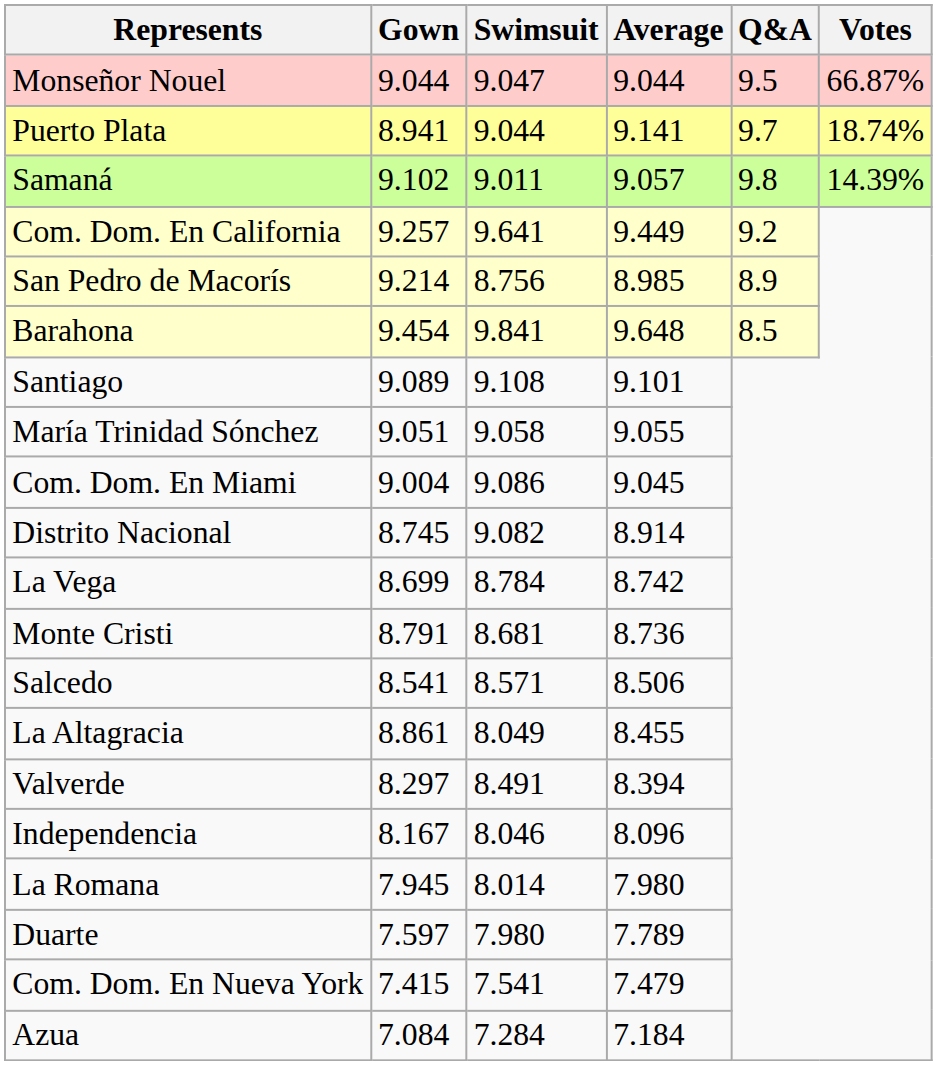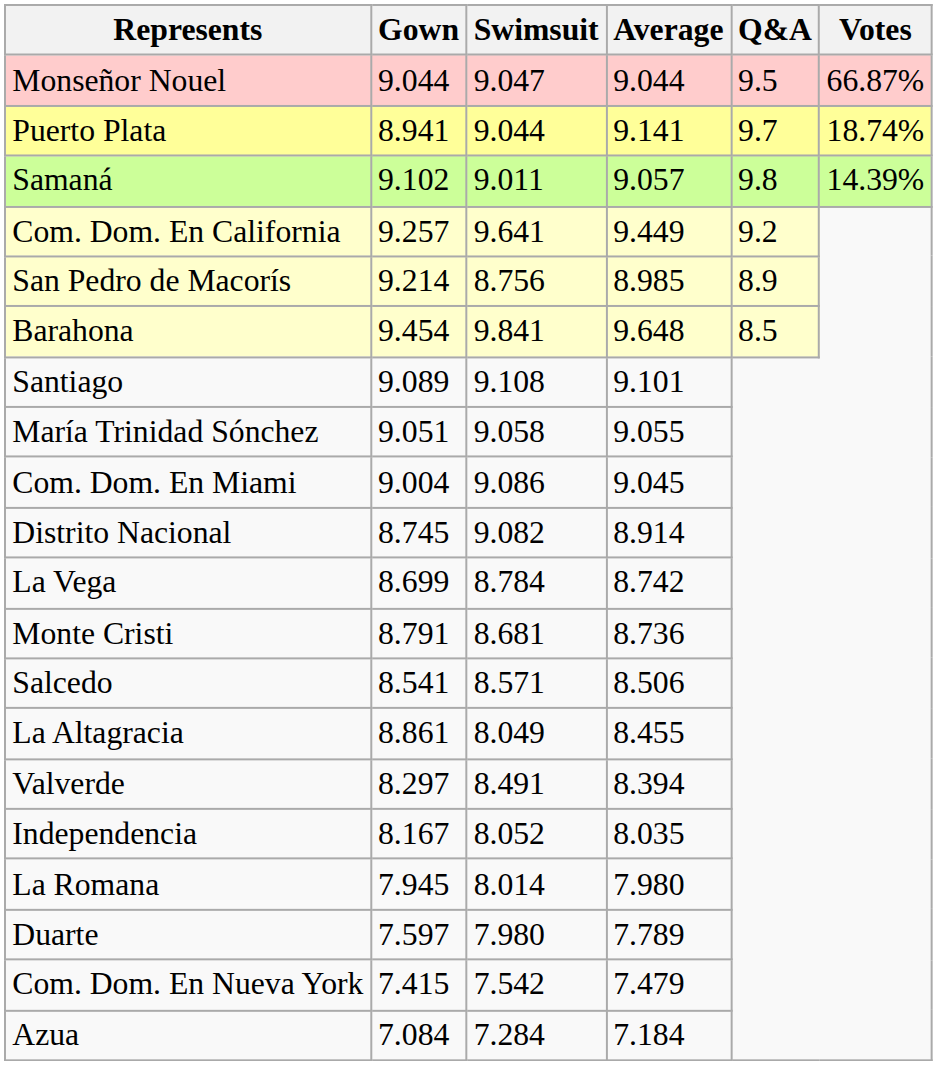 <table class="wikitable sortable collapsible">
 <tr>
 <th>Represents</th>
 <th>Gown</th>
 <th>Swimsuit</th>
 <th>Average</th>
 <th>Q&A</th>
 <th>Votes</th>
 </tr>
 <tr style="background:#fcc;">
 <td>Monseñor Nouel</td>
 <td style="background:#fcc;">9.044</td>
 <td style="background:#fcc;">9.047</td>
 <td style="background:#fcc;">9.044</td>
 <td style="background:#fcc;">9.5</td>
 <td style="background:#fcc;">66.87%</td>
 </tr>
 <tr style="background:#ff9;">
 <td>Puerto Plata</td>
 <td style="background:#ff9;">8.941</td>
 <td style="background:#ff9;">9.044</td>
 <td style="background:#ff9;">9.141</td>
 <td style="background:#ff9;">9.7</td>
 <td style="background:#ff9;">18.74%</td>
 </tr>
 <tr style="background:#cf9;">
 <td>Samaná</td>
 <td style="background:#cf9;">9.102</td>
 <td style="background:#cf9;">9.011</td>
 <td style="background:#cf9;">9.057</td>
 <td style="background:#cf9;">9.8</td>
 <td style="background:#cf9;">14.39%</td>
 </tr>
 <tr style="background:#ffc;">
 <td>Com. Dom. En California</td>
 <td style="background:#ffc;">9.257</td>
 <td style="background:#ffc;">9.641</td>
 <td style="background:#ffc;">9.449</td>
 <td style="background:#ffc;">9.2</td>
 </tr>
 <tr style="background:#ffc;">
 <td>San Pedro de Macorís</td>
 <td style="background:#ffc;">9.214</td>
 <td style="background:#ffc;">8.756</td>
 <td style="background:#ffc;">8.985</td>
 <td style="background:#ffc;">8.9</td>
 </tr>
 <tr style="background:#ffc;">
 <td>Barahona</td>
 <td style="background:#ffc;">9.454</td>
 <td style="background:#ffc;">9.841</td>
 <td style="background:#ffc;">9.648</td>
 <td style="background:#ffc;">8.5</td>
 </tr>
 <tr>
 <td>Santiago</td>
 <td>9.089</td>
 <td>9.108</td>
 <td>9.101</td>
 </tr>
 <tr>
 <td>María Trinidad Sónchez</td>
 <td>9.051</td>
 <td>9.058</td>
 <td>9.055</td>
 </tr>
 <tr>
 <td>Com. Dom. En Miami</td>
 <td>9.004</td>
 <td>9.086</td>
 <td>9.045</td>
 </tr>
 <tr>
 <td>Distrito Nacional</td>
 <td>8.745</td>
 <td>9.082</td>
 <td>8.914</td>
 </tr>
 <tr>
 <td>La Vega</td>
 <td>8.699</td>
 <td>8.784</td>
 <td>8.742</td>
 </tr>
 <tr>
 <td>Monte Cristi</td>
 <td>8.791</td>
 <td>8.681</td>
 <td>8.736</td>
 </tr>
 <tr>
 <td>Salcedo</td>
 <td>8.541</td>
 <td>8.571</td>
 <td>8.506</td>
 </tr>
 <tr>
 <td>La Altagracia</td>
 <td>8.861</td>
 <td>8.049</td>
 <td>8.455</td>
 </tr>
 <tr>
 <td>Valverde</td>
 <td>8.297</td>
 <td>8.491</td>
 <td>8.394</td>
 </tr>
 <tr>
 <td>Independencia</td>
 <td>8.167</td>
-<td>8.046</td>
-<td>8.096</td>
+<td>8.052</td>
+<td>8.035</td>
 </tr>
 <tr>
 <td>La Romana</td>
 <td>7.945</td>
 <td>8.014</td>
 <td>7.980</td>
 </tr>
 <tr>
 <td>Duarte</td>
 <td>7.597</td>
 <td>7.980</td>
 <td>7.789</td>
 </tr>
 <tr>
 <td>Com. Dom. En Nueva York</td>
 <td>7.415</td>
-<td>7.541</td>
+<td>7.542</td>
 <td>7.479</td>
 </tr>
 <tr>
 <td>Azua</td>
 <td>7.084</td>
 <td>7.284</td>
 <td>7.184</td>
 </tr>
 </table>
